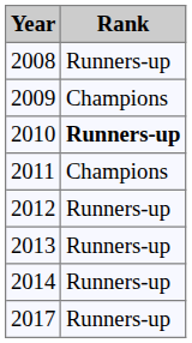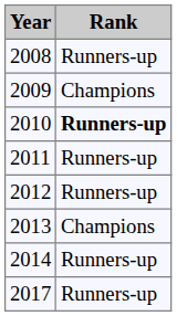 <table style="font-size: 95%; border: gray solid 1px; border-collapse: collapse;" bgcolor="#f7f8ff" border="1" cellpadding="3" cellspacing="0">
 <tr bgcolor="#CCCCCC">
 <th>Year</th>
 <th>Rank</th>
 </tr>
 <tr>
 <td>2008</td>
 <td> Runners-up</td>
 </tr>
 <tr>
 <td>2009</td>
 <td> Champions</td>
 </tr>
 <tr>
 <td>2010</td>
 <td><strong> Runners-up</strong></td>
 </tr>
 <tr>
 <td>2011</td>
-<td> Champions</td>
+<td> Runners-up</td>
 </tr>
 <tr>
 <td>2012</td>
 <td> Runners-up</td>
 </tr>
 <tr>
 <td>2013</td>
-<td> Runners-up</td>
+<td> Champions</td>
 </tr>
 <tr>
 <td>2014</td>
 <td> Runners-up</td>
 </tr>
 <tr>
 <td>2017</td>
 <td> Runners-up</td>
 </tr>
 </table>
